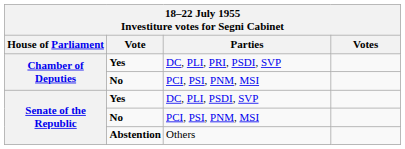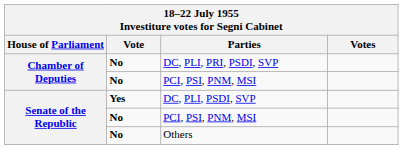 <table class="wikitable" style="font-size:85%;">
 <tr>
 <th colspan="4">18–22 July 1955<br>Investiture votes for Segni Cabinet</th>
 </tr>
 <tr>
 <th width="120">House of <a href='#'>Parliament</a></th>
 <th width="60">Vote</th>
 <th width="200">Parties</th>
 <th width="80" align="center">Votes</th>
 </tr>
 <tr>
 <th rowspan="2"><a href='#'>Chamber of Deputies</a><br></th>
-<td> <strong>Yes</strong></td>
+<td> <strong>No</strong></td>
 <td><a href='#'>DC</a>, <a href='#'>PLI</a>, <a href='#'>PRI</a>, <a href='#'>PSDI</a>, <a href='#'>SVP</a></td>
 <td></td>
 </tr>
 <tr>
 <td> <strong>No</strong></td>
 <td><a href='#'>PCI</a>, <a href='#'>PSI</a>, <a href='#'>PNM</a>, <a href='#'>MSI</a></td>
 <td></td>
 </tr>
 <tr>
 <th rowspan="3"><a href='#'>Senate of the Republic</a><br></th>
 <td> <strong>Yes</strong></td>
 <td><a href='#'>DC</a>, <a href='#'>PLI</a>, <a href='#'>PSDI</a>, <a href='#'>SVP</a></td>
 <td></td>
 </tr>
 <tr>
 <td> <strong>No</strong></td>
 <td><a href='#'>PCI</a>, <a href='#'>PSI</a>, <a href='#'>PNM</a>, <a href='#'>MSI</a></td>
 <td></td>
 </tr>
 <tr>
-<td><strong>Abstention</strong></td>
+<td> <strong>No</strong></td>
 <td>Others</td>
 <td></td>
 </tr>
 </table>
